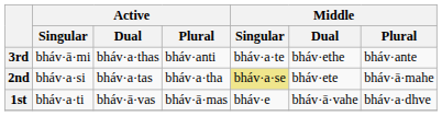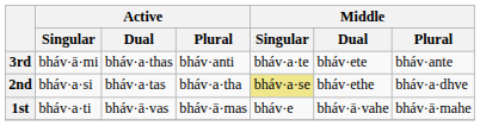 <table class="wikitable" border="1">
 <tr>
 <th rowspan="2"></th>
 <th colspan="3">Active</th>
 <th colspan="3">Middle</th>
 </tr>
 <tr>
 <th>Singular</th>
 <th>Dual</th>
 <th>Plural</th>
 <th>Singular</th>
 <th>Dual</th>
 <th>Plural</th>
 </tr>
 <tr>
 <th>3rd</th>
 <td>bháv·ā·mi<br></td>
 <td>bháv·a·thas<br></td>
 <td>bháv·anti<br></td>
 <td>bháv·a·te<br></td>
-<td>bháv·ethe<br></td>
+<td>bháv·ete<br></td>
 <td>bháv·ante<br></td>
 </tr>
 <tr>
 <th>2nd</th>
 <td>bháv·a·si<br></td>
 <td>bháv·a·tas<br></td>
 <td>bháv·a·tha<br></td>
 <td style="background: khaki;">bháv·a·se<br></td>
-<td>bháv·ete<br></td>
-<td>bháv·ā·mahe<br></td>
+<td>bháv·ethe<br></td>
+<td>bháv·a·dhve<br></td>
 </tr>
 <tr>
 <th>1st</th>
 <td>bháv·a·ti<br></td>
 <td>bháv·ā·vas<br></td>
 <td>bháv·ā·mas<br></td>
 <td>bháv·e<br></td>
 <td>bháv·ā·vahe<br></td>
-<td>bháv·a·dhve<br></td>
+<td>bháv·ā·mahe<br></td>
 </tr>
 <tr>
 </tr>
 </table>
